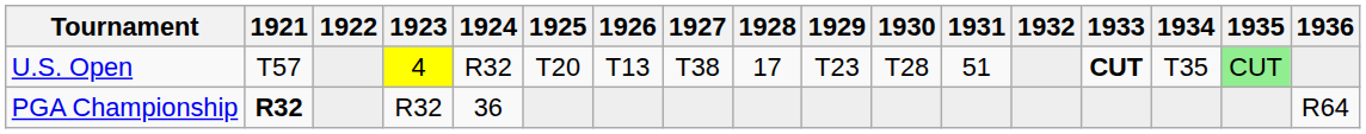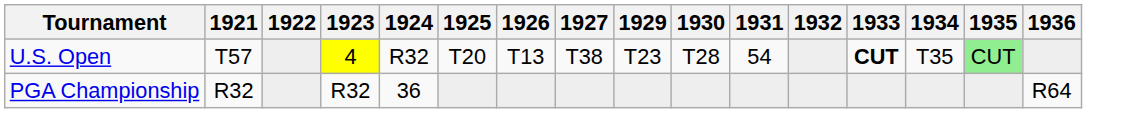 <table class="wikitable" style="font-size:95%;text-align:center;">
 <tr>
 <th>Tournament</th>
 <th>1921</th>
 <th>1922</th>
 <th>1923</th>
 <th>1924</th>
 <th>1925</th>
 <th>1926</th>
 <th>1927</th>
-<th>1928</th>
 <th>1929</th>
 <th>1930</th>
 <th>1931</th>
 <th>1932</th>
 <th>1933</th>
 <th>1934</th>
 <th>1935</th>
 <th>1936</th>
 </tr>
 <tr>
 <td align=left><a href='#'>U.S. Open</a></td>
 <td>T57</td>
 <td style="background:#eeeeee;"></td>
 <td style="background:yellow;">4</td>
 <td>R32</td>
 <td>T20</td>
 <td>T13</td>
 <td>T38</td>
-<td>17</td>
 <td>T23</td>
 <td>T28</td>
-<td>51</td>
+<td>54</td>
 <td style="background:#eeeeee;"></td>
 <td><strong>CUT</strong></td>
 <td>T35</td>
 <td style="background: lightgreen;">CUT</td>
 <td style="background:#eeeeee;"></td>
 </tr>
 <tr>
 <td align=left><a href='#'>PGA Championship</a></td>
-<td><strong>R32</strong></td>
+<td>R32</td>
 <td style="background:#eeeeee;"></td>
 <td>R32</td>
 <td>36</td>
 <td style="background:#eeeeee;"></td>
 <td style="background:#eeeeee;"></td>
 <td style="background:#eeeeee;"></td>
 <td style="background:#eeeeee;"></td>
 <td style="background:#eeeeee;"></td>
 <td style="background:#eeeeee;"></td>
 <td style="background:#eeeeee;"></td>
 <td style="background:#eeeeee;"></td>
 <td style="background:#eeeeee;"></td>
 <td style="background:#eeeeee;"></td>
-<td style="background:#eeeeee;"></td>
 <td>R64</td>
 </tr>
 </table>
